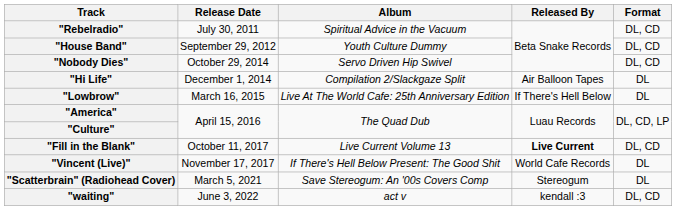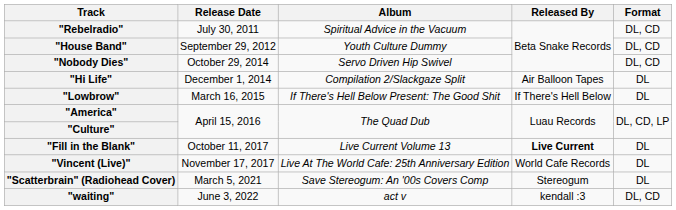 <table class="wikitable plainrowheaders" style="text-align:center;">
 <tr>
 <th scope="col">Track</th>
 <th scope="col">Release Date</th>
 <th scope="col">Album</th>
 <th scope="col">Released By</th>
 <th scope="col">Format</th>
 </tr>
 <tr>
 <th scope="row">"Rebelradio"</th>
 <td>July 30, 2011</td>
 <td><em>Spiritual Advice in the Vacuum</em></td>
 <td rowspan="3">Beta Snake Records</td>
 <td>DL, CD</td>
 </tr>
 <tr>
 <th scope="row">"House Band"</th>
 <td>September 29, 2012</td>
 <td><em>Youth Culture Dummy</em></td>
 <td>DL, CD</td>
 </tr>
 <tr>
 <th scope="row">"Nobody Dies"</th>
 <td>October 29, 2014</td>
 <td><em>Servo Driven Hip Swivel</em></td>
 <td>DL, CD</td>
 </tr>
 <tr>
 <th scope="row">"Hi Life"</th>
 <td>December 1, 2014</td>
 <td><em>Compilation 2/Slackgaze Split</em></td>
 <td>Air Balloon Tapes</td>
 <td>DL</td>
 </tr>
 <tr>
 <th scope="row">"Lowbrow"</th>
 <td>March 16, 2015</td>
-<td><em>Live At The World Cafe: 25th Anniversary Edition</em></td>
+<td><em>If There's Hell Below Present: The Good Shit</em></td>
 <td>If There's Hell Below</td>
 <td>DL</td>
 </tr>
 <tr>
 <th scope="row">"America"</th>
 <td rowspan="2">April 15, 2016</td>
 <td rowspan="2"><em>The Quad Dub</em></td>
 <td rowspan="2">Luau Records</td>
 <td rowspan="2">DL, CD, LP</td>
 </tr>
 <tr>
 <th scope="row">"Culture"</th>
 </tr>
 <tr>
 <th scope="row">"Fill in the Blank"</th>
 <td>October 11, 2017</td>
 <td><em>Live Current Volume 13</em></td>
 <td><strong>Live Current</strong></td>
-<td>DL, CD</td>
+<td>DL</td>
 </tr>
 <tr>
 <th scope="row">"Vincent (Live)"</th>
 <td>November 17, 2017</td>
-<td><em>If There's Hell Below Present: The Good Shit</em></td>
+<td><em>Live At The World Cafe: 25th Anniversary Edition</em></td>
 <td>World Cafe Records</td>
 <td>DL</td>
 </tr>
 <tr>
 <th scope="row">"Scatterbrain" (Radiohead Cover)</th>
 <td>March 5, 2021</td>
 <td><em>Save Stereogum: An '00s Covers Comp</em></td>
 <td>Stereogum</td>
 <td>DL</td>
 </tr>
 <tr>
 <th scope="row">"waiting"</th>
 <td>June 3, 2022</td>
 <td><em>act v</em></td>
 <td>kendall :3</td>
 <td>DL, CD</td>
 </tr>
 </table>
